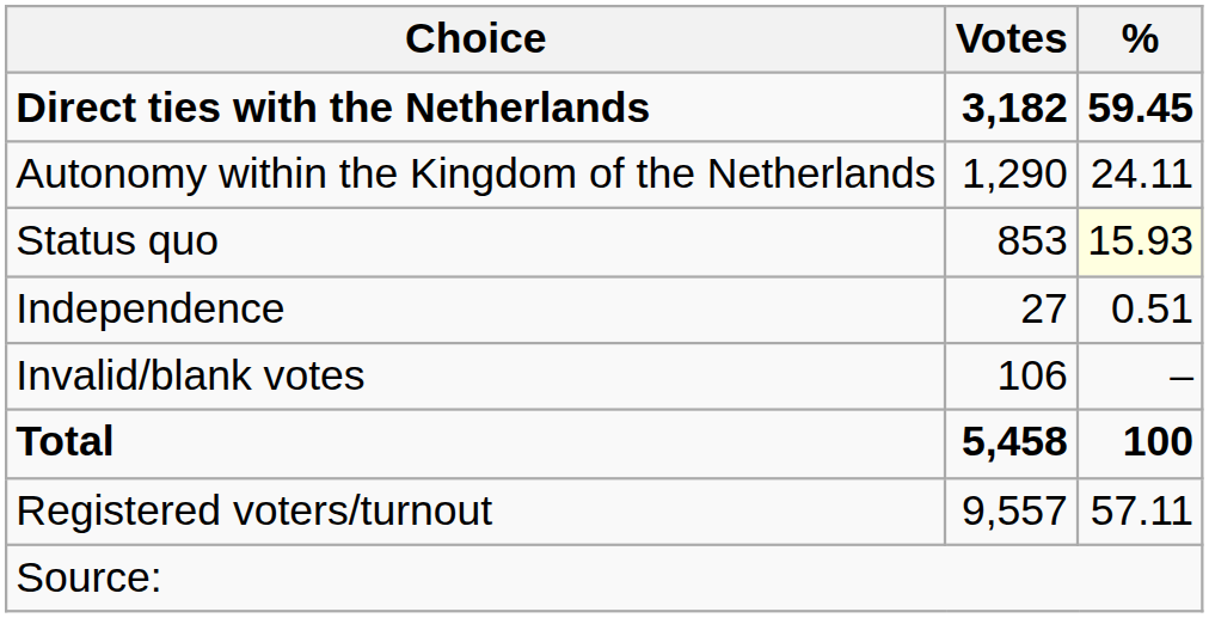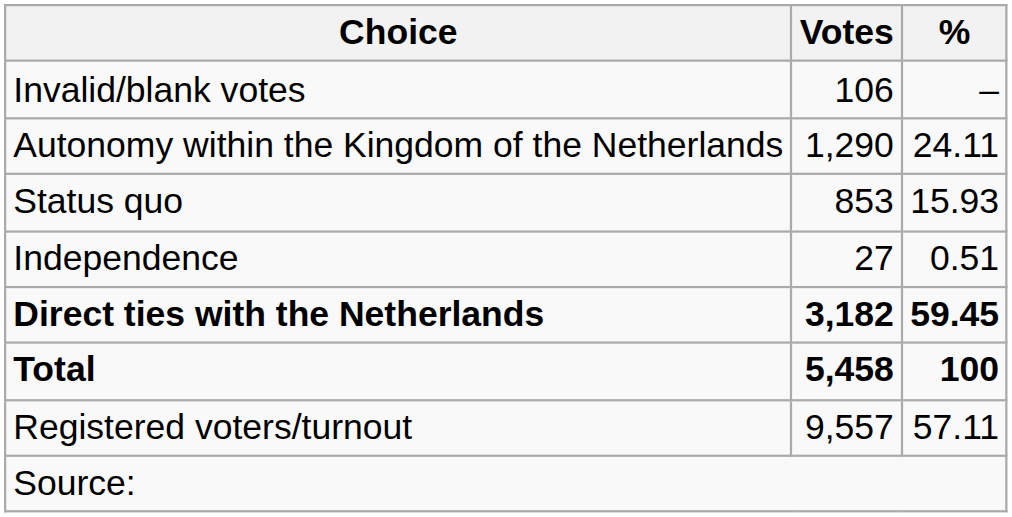 <table class="wikitable" style="text-align:right">
 <tr>
 <th>Choice</th>
 <th>Votes</th>
 <th>%</th>
 </tr>
 <tr>
-<td align=left><strong>Direct ties with the Netherlands</strong></td>
-<td><strong>3,182</strong></td>
-<td><strong>59.45</strong></td>
+<td align=left>Invalid/blank votes</td>
+<td>106</td>
+<td>–</td>
 </tr>
 <tr>
 <td align=left>Autonomy within the Kingdom of the Netherlands</td>
 <td>1,290</td>
 <td>24.11</td>
 </tr>
 <tr>
 <td align=left>Status quo</td>
 <td>853</td>
-<td style="background: lightyellow;">15.93</td>
+<td>15.93</td>
 </tr>
 <tr>
 <td align=left>Independence</td>
 <td>27</td>
 <td>0.51</td>
 </tr>
 <tr>
-<td align=left>Invalid/blank votes</td>
-<td>106</td>
-<td>–</td>
+<td align=left><strong>Direct ties with the Netherlands</strong></td>
+<td><strong>3,182</strong></td>
+<td><strong>59.45</strong></td>
 </tr>
 <tr>
 <td align=left><strong>Total</strong></td>
 <td><strong>5,458</strong></td>
 <td><strong>100</strong></td>
 </tr>
 <tr>
 <td align=left>Registered voters/turnout</td>
 <td>9,557</td>
 <td>57.11</td>
 </tr>
 <tr>
 <td align=left colspan=3>Source: </td>
 </tr>
 </table>
